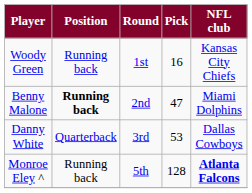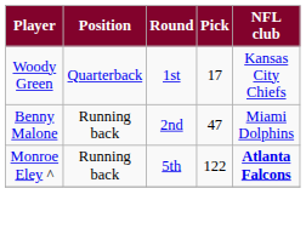 <table class="wikitable" width="50%">
 <tr align="center"  style="background:#82022c;color:#FFFFFF;">
 <td><strong>Player</strong></td>
 <td><strong>Position</strong></td>
 <td><strong>Round</strong></td>
 <td><strong>Pick</strong></td>
 <td><strong>NFL club</strong></td>
 </tr>
 <tr align="center" bgcolor="">
 <td><a href='#'>Woody Green</a></td>
-<td><a href='#'>Running back</a></td>
+<td><a href='#'>Quarterback</a></td>
 <td><a href='#'>1st</a></td>
-<td>16</td>
+<td>17</td>
 <td><a href='#'>Kansas City Chiefs</a></td>
 </tr>
 <tr align="center" bgcolor="">
 <td><a href='#'>Benny Malone</a></td>
-<td><strong>Running back</strong></td>
+<td>Running back</td>
 <td><a href='#'>2nd</a></td>
 <td>47</td>
 <td><a href='#'>Miami Dolphins</a></td>
 </tr>
 <tr align="center" bgcolor="">
-<td><a href='#'>Danny White</a></td>
-<td><a href='#'>Quarterback</a></td>
-<td><a href='#'>3rd</a></td>
-<td>53</td>
-<td><a href='#'>Dallas Cowboys</a></td>
-</tr>
-<tr align="center" bgcolor="">
 <td><a href='#'>Monroe Eley</a> ^</td>
 <td>Running back</td>
 <td><a href='#'>5th</a></td>
-<td>128</td>
+<td>122</td>
 <td><strong><a href='#'>Atlanta Falcons</a></strong></td>
 </tr>
 <tr align="center" bgcolor="">
 </tr>
 </table>
